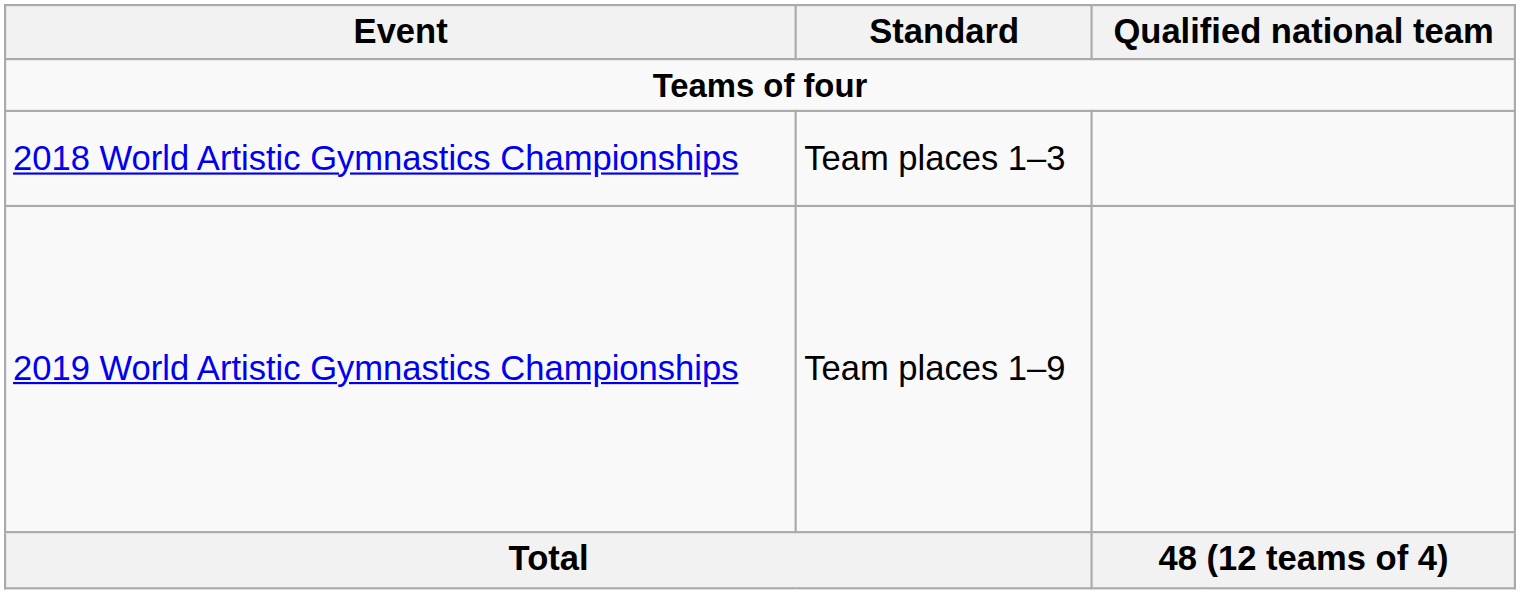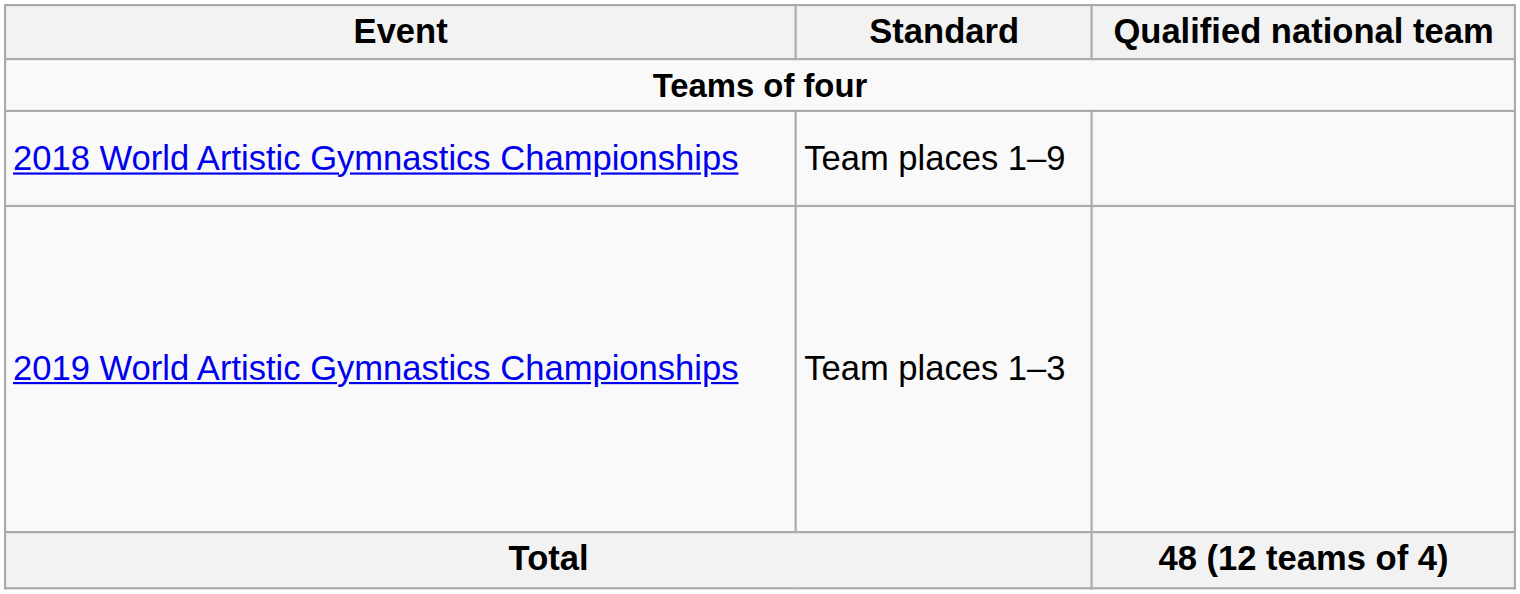 <table class="wikitable" style="width:700px;">
 <tr>
 <th>Event</th>
 <th>Standard</th>
 <th>Qualified national team</th>
 </tr>
 <tr style="font-size: 95%">
 <td colspan="3" style="text-align:center"><strong>Teams of four</strong></td>
 </tr>
 <tr>
 <td><a href='#'>2018 World Artistic Gymnastics Championships</a></td>
-<td>Team places 1–3</td>
+<td>Team places 1–9 <br> </td>
 <td><br><br></td>
 </tr>
 <tr>
 <td><a href='#'>2019 World Artistic Gymnastics Championships</a></td>
-<td>Team places 1–9 <br> </td>
+<td>Team places 1–3</td>
 <td><br><br><br><br><br><br><br><br></td>
 </tr>
 <tr>
 <th colspan="2">Total</th>
 <th>48 (12 teams of 4)</th>
 </tr>
 </table>
